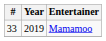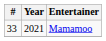 <table class="wikitable">
 <tr>
 <th width=20>#</th>
 <th width=30>Year</th>
 <th>Entertainer</th>
 </tr>
 <tr>
 <td>33</td>
-<td>2019</td>
+<td>2021</td>
 <td><a href='#'>Mamamoo</a></td>
 </tr>
 <tr>
 </tr>
 </table>
